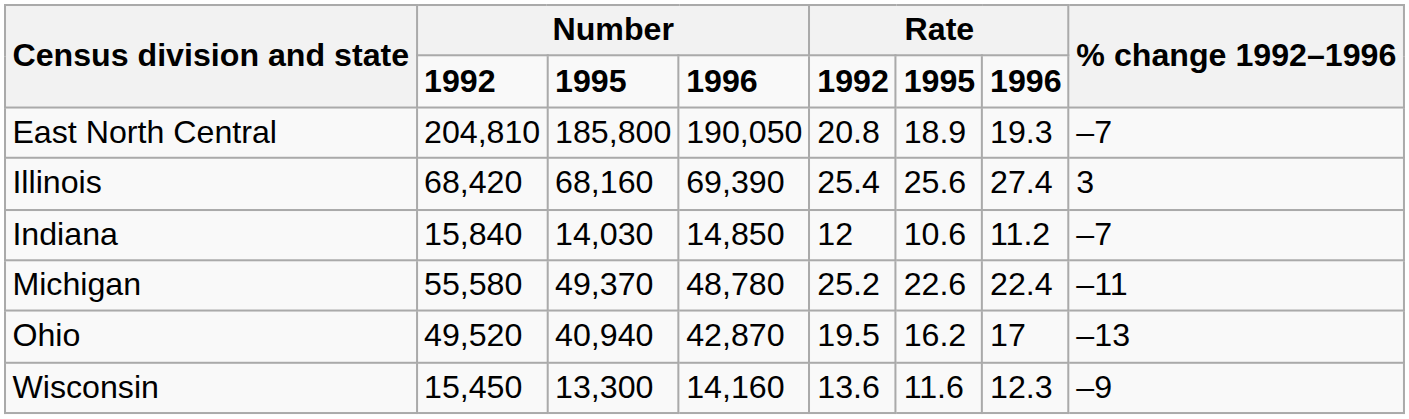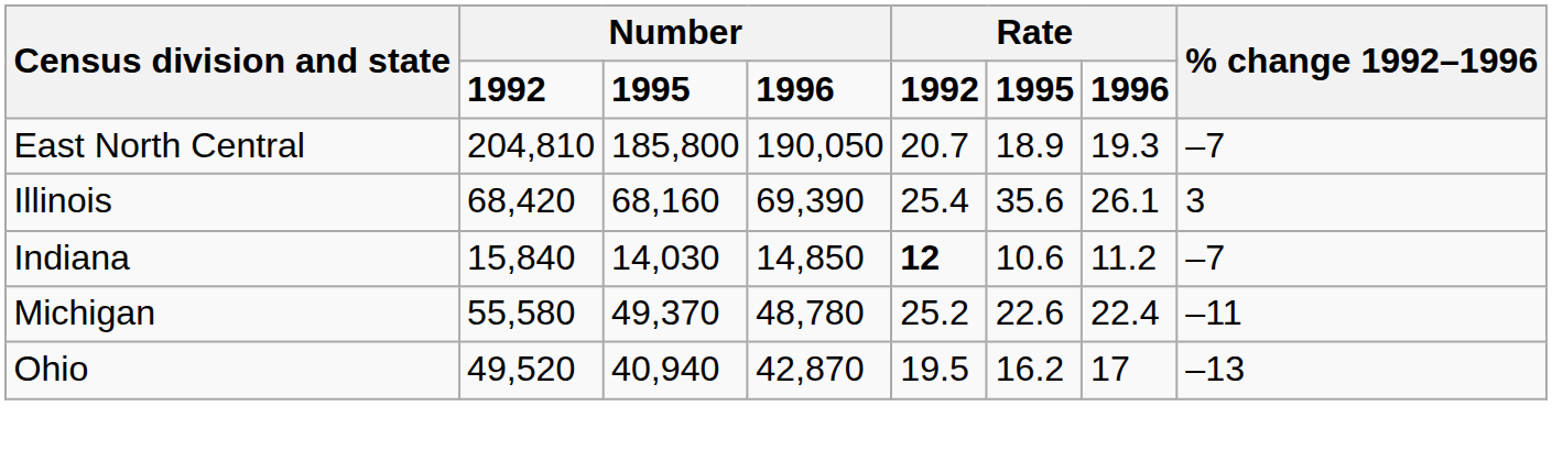 <table class="wikitable">
 <tr>
 <th rowspan="2">Census division and state</th>
 <th colspan="3">Number</th>
 <th colspan="3">Rate</th>
 <th rowspan="2">% change 1992–1996</th>
 </tr>
 <tr>
 <td><strong>1992</strong></td>
 <td><strong>1995</strong></td>
 <td><strong>1996</strong></td>
 <td><strong>1992</strong></td>
 <td><strong>1995</strong></td>
 <td><strong>1996</strong></td>
 </tr>
 <tr>
 <td>East North Central</td>
 <td>204,810</td>
 <td>185,800</td>
 <td>190,050</td>
-<td>20.8</td>
+<td>20.7</td>
 <td>18.9</td>
 <td>19.3</td>
 <td>–7</td>
 </tr>
 <tr>
 <td>Illinois</td>
 <td>68,420</td>
 <td>68,160</td>
 <td>69,390</td>
 <td>25.4</td>
-<td>25.6</td>
-<td>27.4</td>
+<td>35.6</td>
+<td>26.1</td>
 <td>3</td>
 </tr>
 <tr>
 <td>Indiana</td>
 <td>15,840</td>
 <td>14,030</td>
 <td>14,850</td>
-<td>12</td>
+<td><strong>12</strong></td>
 <td>10.6</td>
 <td>11.2</td>
 <td>–7</td>
 </tr>
 <tr>
 <td>Michigan</td>
 <td>55,580</td>
 <td>49,370</td>
 <td>48,780</td>
 <td>25.2</td>
 <td>22.6</td>
 <td>22.4</td>
 <td>–11</td>
 </tr>
 <tr>
 <td>Ohio</td>
 <td>49,520</td>
 <td>40,940</td>
 <td>42,870</td>
 <td>19.5</td>
 <td>16.2</td>
 <td>17</td>
 <td>–13</td>
 </tr>
-<tr>
-<td>Wisconsin</td>
-<td>15,450</td>
-<td>13,300</td>
-<td>14,160</td>
-<td>13.6</td>
-<td>11.6</td>
-<td>12.3</td>
-<td>–9</td>
-</tr>
 </table>
